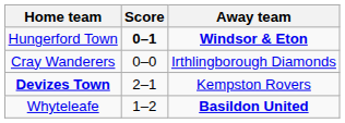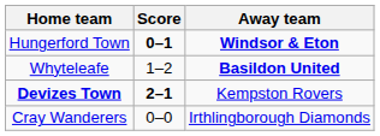 <table class="wikitable" style="text-align: center; font-size:85%">
 <tr>
 <th>Home team</th>
 <th>Score</th>
 <th>Away team</th>
 </tr>
 <tr>
 <td><a href='#'>Hungerford Town</a></td>
 <td><strong>0–1</strong></td>
 <td><strong><a href='#'>Windsor & Eton</a></strong></td>
 </tr>
 <tr>
+<td><a href='#'>Whyteleafe</a></td>
+<td>1–2</td>
+<td><strong><a href='#'>Basildon United</a></strong></td>
+</tr>
+<tr>
+<td><strong><a href='#'>Devizes Town</a></strong></td>
+<td><strong>2–1</strong></td>
+<td><a href='#'>Kempston Rovers</a></td>
+</tr>
+<tr>
 <td><a href='#'>Cray Wanderers</a></td>
 <td>0–0</td>
 <td><a href='#'>Irthlingborough Diamonds</a></td>
 </tr>
-<tr>
-<td><strong><a href='#'>Devizes Town</a></strong></td>
-<td>2–1</td>
-<td><a href='#'>Kempston Rovers</a></td>
-</tr>
-<tr>
-<td><a href='#'>Whyteleafe</a></td>
-<td>1–2</td>
-<td><strong><a href='#'>Basildon United</a></strong></td>
-</tr>
 </table>
